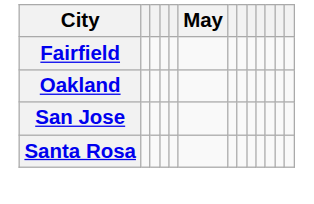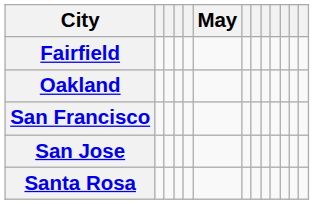 <table class="wikitable sortable nowrap" "text-align: center;font-size:90%" style="margin-left: auto; margin-right: auto; border: none">
 <tr>
 <th data-sort-type="text" scope="col">City</th>
 <th data-sort-type="number" scope="col"></th>
 <th data-sort-type="number" scope="col"></th>
 <th data-sort-type="number" scope="col"></th>
 <th data-sort-type="number" scope="col"></th>
 <th data-sort-type="number" scope="col">May</th>
 <th data-sort-type="number" scope="col"></th>
 <th data-sort-type="number" scope="col"></th>
 <th data-sort-type="number" scope="col"></th>
 <th data-sort-type="number" scope="col"></th>
 <th data-sort-type="number" scope="col"></th>
 <th data-sort-type="number" scope="col"></th>
 <th data-sort-type="number" scope="col"></th>
 </tr>
 <tr>
 <th><a href='#'>Fairfield</a></th>
 <td data-sort-value="46.9" title="average temperature: 46.9" ></td>
 <td data-sort-value="51.5" title="average temperature: 51.5" ></td>
 <td data-sort-value="55.4" title="average temperature: 55.4" ></td>
 <td data-sort-value="59.1" title="average temperature: 59.1" ></td>
 <td data-sort-value="64.9" title="average temperature: 64.9" ></td>
 <td data-sort-value="70.3" title="average temperature: 70.3" ></td>
 <td data-sort-value="73.6" title="average temperature: 73.6" ></td>
 <td data-sort-value="73.1" title="average temperature: 73.1" ></td>
 <td data-sort-value="71.0" title="average temperature: 71.0" ></td>
 <td data-sort-value="64.3" title="average temperature: 64.3" ></td>
 <td data-sort-value="54.6" title="average temperature: 54.6" ></td>
 <td data-sort-value="47.1" title="average temperature: 47.1" ></td>
 </tr>
 <tr>
 <th><a href='#'>Oakland</a></th>
 <td data-sort-value="58.1" title="average temperature: 51.2" ></td>
 <td data-sort-value="54.2" title="average temperature: 54.2" ></td>
 <td data-sort-value="56.2" title="average temperature: 56.2" ></td>
 <td data-sort-value="58.2" title="average temperature: 58.2" ></td>
 <td data-sort-value="60.7" title="average temperature: 60.7" ></td>
 <td data-sort-value="63.2" title="average temperature: 63.2" ></td>
 <td data-sort-value="64.1" title="average temperature: 64.1" ></td>
 <td data-sort-value="65.3" title="average temperature: 65.3" ></td>
 <td data-sort-value="65.6" title="average temperature: 65.6" ></td>
 <td data-sort-value="63.0" title="average temperature: 63.0" ></td>
 <td data-sort-value="56.9" title="average temperature: 56.9" ></td>
 <td data-sort-value="51.5" title="average temperature: 51.5" ></td>
 </tr>
 <tr>
+<th><a href='#'>San Francisco</a></th>
+<td data-sort-value="51.3" title="average temperature: 51.3" ></td>
+<td data-sort-value="53.9" title="average temperature: 53.9" ></td>
+<td data-sort-value="55.1" title="average temperature: 55.1" ></td>
+<td data-sort-value="56.2" title="average temperature: 56.2" ></td>
+<td data-sort-value="57.6" title="average temperature: 57.6" ></td>
+<td data-sort-value="59.6" title="average temperature: 59.6" ></td>
+<td data-sort-value="60.3" title="average temperature: 60.3" ></td>
+<td data-sort-value="61.6" title="average temperature: 61.6" ></td>
+<td data-sort-value="62.7" title="average temperature: 62.7" ></td>
+<td data-sort-value="61.5" title="average temperature: 61.5" ></td>
+<td data-sort-value="56.6" title="average temperature: 56.6" ></td>
+<td data-sort-value="51.6" title="average temperature: 51.6" ></td>
+</tr>
+<tr>
 <th><a href='#'>San Jose</a></th>
 <td data-sort-value="50.1" title="average temperature: 50.1" ></td>
 <td data-sort-value="53.3" title="average temperature: 53.3" ></td>
 <td data-sort-value="56.2" title="average temperature: 56.2" ></td>
 <td data-sort-value="58.9" title="average temperature: 58.9" ></td>
 <td data-sort-value="63.4" title="average temperature: 63.4" ></td>
 <td data-sort-value="67.5" title="average temperature: 67.5" ></td>
 <td data-sort-value="70.0" title="average temperature: 70.0" ></td>
 <td data-sort-value="70.1" title="average temperature: 70.1" ></td>
 <td data-sort-value="68.5" title="average temperature: 68.5" ></td>
 <td data-sort-value="63.2" title="average temperature: 63.2" ></td>
 <td data-sort-value="55.1" title="average temperature: 55.1" ></td>
 <td data-sort-value="50.0" title="average temperature: 50.0" ></td>
 </tr>
 <tr>
 <th><a href='#'>Santa Rosa</a></th>
 <td data-sort-value="49.1" title="average temperature: 49.1" ></td>
 <td data-sort-value="52.2" title="average temperature: 52.2" ></td>
 <td data-sort-value="54.8" title="average temperature: 54.8" ></td>
 <td data-sort-value="57.6" title="average temperature: 57.6" ></td>
 <td data-sort-value="61.4" title="average temperature: 61.4" ></td>
 <td data-sort-value="65.9" title="average temperature: 65.9" ></td>
 <td data-sort-value="67.3" title="average temperature: 67.3" ></td>
 <td data-sort-value="67.7" title="average temperature: 67.7" ></td>
 <td data-sort-value="67.4" title="average temperature: 67.4" ></td>
 <td data-sort-value="63.1" title="average temperature: 63.1" ></td>
 <td data-sort-value="54.8" title="average temperature: 54.8" ></td>
 <td data-sort-value="49.0" title="average temperature: 49.0" ></td>
 </tr>
 </table>
